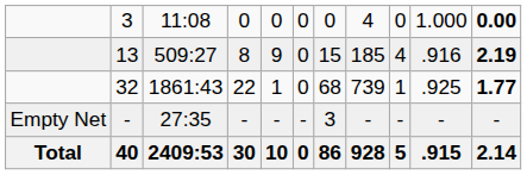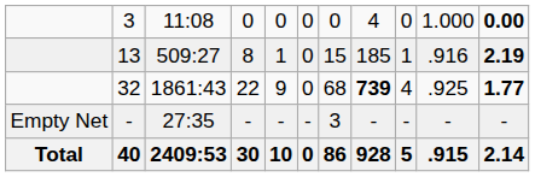 <table class="wikitable sortable">
 <tr align="center" bgcolor="">
 <td></td>
 <td>3</td>
 <td>11:08</td>
 <td>0</td>
 <td>0</td>
 <td>0</td>
 <td>0</td>
 <td>4</td>
 <td>0</td>
 <td>1.000</td>
 <td><strong>0.00</strong></td>
 </tr>
 <tr align="center" bgcolor="f0f0f0">
 <td></td>
 <td>13</td>
 <td>509:27</td>
 <td>8</td>
-<td>9</td>
+<td>1</td>
 <td>0</td>
 <td>15</td>
 <td>185</td>
-<td>4</td>
+<td>1</td>
 <td>.916</td>
 <td><strong>2.19</strong></td>
 </tr>
 <tr align="center" bgcolor="">
 <td></td>
 <td>32</td>
 <td>1861:43</td>
 <td>22</td>
-<td>1</td>
+<td>9</td>
 <td>0</td>
 <td>68</td>
-<td>739</td>
-<td>1</td>
+<td><strong>739</strong></td>
+<td>4</td>
 <td>.925</td>
 <td><strong>1.77</strong></td>
 </tr>
 <tr align="center" bgcolor="f0f0f0">
 <td>Empty Net</td>
 <td>-</td>
 <td>27:35</td>
 <td>-</td>
 <td>-</td>
 <td>-</td>
 <td>3</td>
 <td>-</td>
 <td>-</td>
 <td>-</td>
 <td>-</td>
 </tr>
 <tr>
 <th>Total</th>
 <th>40</th>
 <th>2409:53</th>
 <th>30</th>
 <th>10</th>
 <th>0</th>
 <th>86</th>
 <th>928</th>
 <th>5</th>
 <th>.915</th>
 <th>2.14</th>
 </tr>
 </table>
